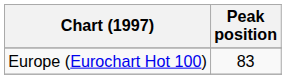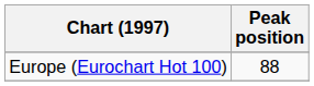 <table class="wikitable">
 <tr>
 <th align="center">Chart (1997)</th>
 <th align="center">Peak<br>position</th>
 </tr>
 <tr>
 </tr>
 <tr>
 <td align="left">Europe (<a href='#'>Eurochart Hot 100</a>)</td>
-<td align="center">83</td>
+<td align="center">88</td>
 </tr>
 <tr>
 </tr>
 <tr>
 </tr>
 <tr>
 </tr>
 <tr>
 </tr>
 <tr>
 </tr>
 <tr>
 </tr>
 <tr>
 </tr>
 <tr>
 </tr>
 </table>
